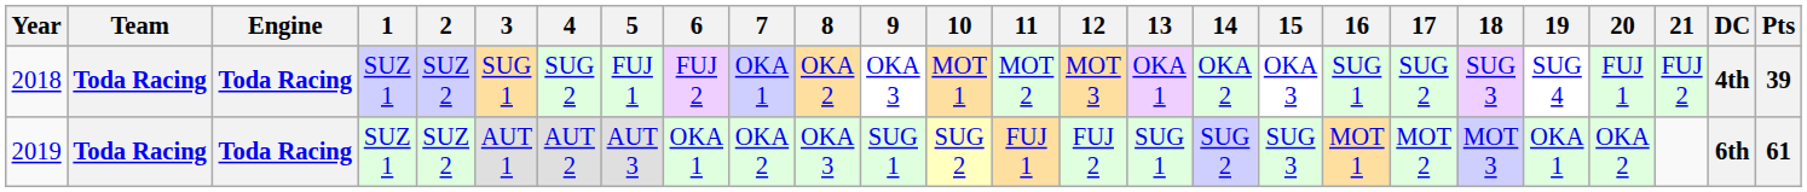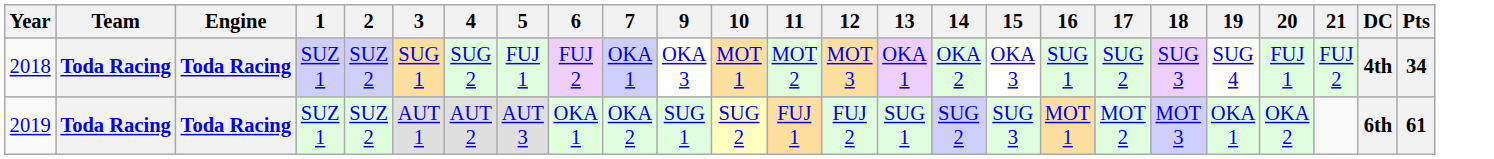 <table class="wikitable" style="text-align:center; font-size:85%">
 <tr>
 <th>Year</th>
 <th>Team</th>
 <th>Engine</th>
 <th>1</th>
 <th>2</th>
 <th>3</th>
 <th>4</th>
 <th>5</th>
 <th>6</th>
 <th>7</th>
-<th>8</th>
 <th>9</th>
 <th>10</th>
 <th>11</th>
 <th>12</th>
 <th>13</th>
 <th>14</th>
 <th>15</th>
 <th>16</th>
 <th>17</th>
 <th>18</th>
 <th>19</th>
 <th>20</th>
 <th>21</th>
 <th>DC</th>
 <th>Pts</th>
 </tr>
 <tr>
 <td><a href='#'>2018</a></td>
 <th nowrap><a href='#'>Toda Racing</a></th>
 <th nowrap><a href='#'>Toda Racing</a></th>
 <td style="background:#CFCFFF;"><a href='#'>SUZ<br>1</a><br></td>
 <td style="background:#CFCFFF;"><a href='#'>SUZ<br>2</a><br></td>
 <td style="background:#FFDF9F;"><a href='#'>SUG<br>1</a><br></td>
 <td style="background:#DFFFDF;"><a href='#'>SUG<br>2</a><br></td>
 <td style="background:#DFFFDF;"><a href='#'>FUJ<br>1</a><br></td>
 <td style="background:#EFCFFF;"><a href='#'>FUJ<br>2</a><br></td>
 <td style="background:#CFCFFF;"><a href='#'>OKA<br>1</a><br></td>
-<td style="background:#FFDF9F;"><a href='#'>OKA<br>2</a><br></td>
 <td style="background:#FFFFFF;"><a href='#'>OKA<br>3</a><br></td>
 <td style="background:#FFDF9F;"><a href='#'>MOT<br>1</a><br></td>
 <td style="background:#DFFFDF;"><a href='#'>MOT<br>2</a><br></td>
 <td style="background:#FFDF9F;"><a href='#'>MOT<br>3</a><br></td>
 <td style="background:#EFCFFF;"><a href='#'>OKA<br>1</a><br></td>
 <td style="background:#DFFFDF;"><a href='#'>OKA<br>2</a><br></td>
 <td style="background:#FFFFFF;"><a href='#'>OKA<br>3</a><br></td>
 <td style="background:#DFFFDF;"><a href='#'>SUG<br>1</a><br></td>
 <td style="background:#DFFFDF;"><a href='#'>SUG<br>2</a><br></td>
 <td style="background:#EFCFFF;"><a href='#'>SUG<br>3</a><br></td>
 <td style="background:#FFFFFF;"><a href='#'>SUG<br>4</a><br></td>
 <td style="background:#DFFFDF;"><a href='#'>FUJ<br>1</a><br></td>
 <td style="background:#DFFFDF;"><a href='#'>FUJ<br>2</a><br></td>
 <th>4th</th>
-<th>39</th>
+<th>34</th>
 </tr>
 <tr>
 <td><a href='#'>2019</a></td>
 <th nowrap><a href='#'>Toda Racing</a></th>
 <th nowrap><a href='#'>Toda Racing</a></th>
 <td style="background:#DFFFDF;"><a href='#'>SUZ<br>1</a><br></td>
 <td style="background:#DFFFDF;"><a href='#'>SUZ<br>2</a><br></td>
 <td style="background:#DFDFDF;"><a href='#'>AUT<br>1</a><br></td>
 <td style="background:#DFDFDF;"><a href='#'>AUT<br>2</a><br></td>
 <td style="background:#DFDFDF;"><a href='#'>AUT<br>3</a><br></td>
 <td style="background:#DFFFDF;"><a href='#'>OKA<br>1</a><br></td>
 <td style="background:#DFFFDF;"><a href='#'>OKA<br>2</a><br></td>
-<td style="background:#DFFFDF;"><a href='#'>OKA<br>3</a><br></td>
 <td style="background:#DFFFDF;"><a href='#'>SUG<br>1</a><br></td>
 <td style="background:#FFFFBF;"><a href='#'>SUG<br>2</a><br></td>
 <td style="background:#FFDF9F;"><a href='#'>FUJ<br>1</a><br></td>
 <td style="background:#DFFFDF;"><a href='#'>FUJ<br>2</a><br></td>
 <td style="background:#DFFFDF;"><a href='#'>SUG<br>1</a><br></td>
 <td style="background:#CFCFFF;"><a href='#'>SUG<br>2</a><br></td>
 <td style="background:#DFFFDF;"><a href='#'>SUG<br>3</a><br></td>
 <td style="background:#FFDF9F;"><a href='#'>MOT<br>1</a><br></td>
 <td style="background:#DFFFDF;"><a href='#'>MOT<br>2</a><br></td>
 <td style="background:#CFCFFF;"><a href='#'>MOT<br>3</a><br></td>
 <td style="background:#DFFFDF;"><a href='#'>OKA<br>1</a><br></td>
 <td style="background:#DFFFDF;"><a href='#'>OKA<br>2</a><br></td>
 <td></td>
 <th>6th</th>
 <th>61</th>
 </tr>
 </table>
